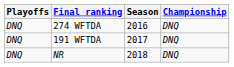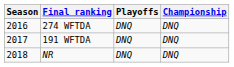 <table class="wikitable sortable">
 <tr>
+<th>Season</th>
+<th><a href='#'>Final ranking</a></th>
 <th>Playoffs</th>
-<th><a href='#'>Final ranking</a></th>
-<th>Season</th>
 <th><a href='#'>Championship</a></th>
 </tr>
 <tr>
+<td>2016</td>
+<td>274 WFTDA</td>
 <td><em>DNQ</em></td>
-<td>274 WFTDA</td>
-<td>2016</td>
 <td><em>DNQ</em></td>
 </tr>
 <tr>
+<td>2017</td>
+<td>191 WFTDA</td>
 <td><em>DNQ</em></td>
-<td>191 WFTDA</td>
-<td>2017</td>
 <td><em>DNQ</em></td>
 </tr>
 <tr>
+<td>2018</td>
+<td><em>NR</em></td>
 <td><em>DNQ</em></td>
-<td><em>NR</em></td>
-<td>2018</td>
 <td><em>DNQ</em></td>
 </tr>
 </table>
